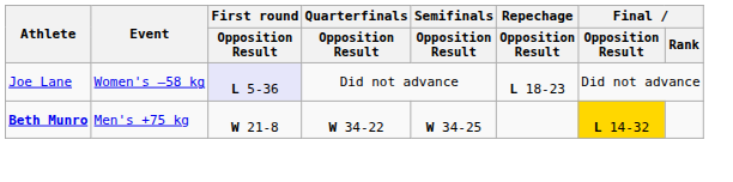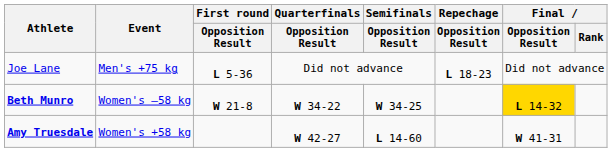 <table class="wikitable" style="font-size:90%;">
 <tr>
 <th rowspan=2>Athlete</th>
 <th rowspan=2>Event</th>
 <th>First round</th>
 <th>Quarterfinals</th>
 <th>Semifinals</th>
 <th>Repechage</th>
 <th colspan=2>Final / </th>
 </tr>
 <tr style="font-size:95%">
 <th>Opposition<br>Result</th>
 <th>Opposition<br>Result</th>
 <th>Opposition<br>Result</th>
 <th>Opposition<br>Result</th>
 <th>Opposition<br>Result</th>
 <th>Rank</th>
 </tr>
 <tr align=center>
 <td align=left><a href='#'>Joe Lane</a></td>
-<td align=left><a href='#'>Women's –58 kg</a></td>
-<td style="background: lavender;"><br> <strong>L</strong> 5-36</td>
+<td align=left><a href='#'>Men's +75 kg</a></td>
+<td><br> <strong>L</strong> 5-36</td>
 <td colspan=2>Did not advance</td>
 <td><br> <strong>L</strong> 18-23</td>
 <td colspan=2>Did not advance</td>
 </tr>
 <tr align=center>
 <td align=left><strong><a href='#'>Beth Munro</a></strong></td>
-<td align=left><a href='#'>Men's +75 kg</a></td>
+<td align=left><a href='#'>Women's –58 kg</a></td>
 <td><br> <strong>W</strong> 21-8</td>
 <td><br> <strong>W</strong> 34-22</td>
 <td><br> <strong>W</strong> 34-25</td>
 <td></td>
 <td style="background: gold;"><br> <strong>L</strong> 14-32</td>
 <td></td>
 </tr>
+<tr align=center>
+<td align=left><strong><a href='#'>Amy Truesdale</a></strong></td>
+<td align=left><a href='#'>Women's +58 kg</a></td>
+<td></td>
+<td><br> <strong>W</strong> 42-27</td>
+<td><br> <strong>L</strong> 14-60</td>
+<td></td>
+<td><br> <strong>W</strong> 41-31</td>
+<td></td>
+</tr>
 </table>
